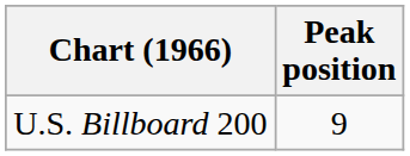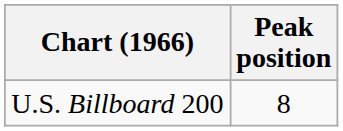 <table class="wikitable sortable">
 <tr>
 <th>Chart (1966)</th>
 <th>Peak<br>position</th>
 </tr>
 <tr>
 <td>U.S. <em>Billboard</em> 200</td>
-<td align="center">9</td>
+<td align="center">8</td>
 </tr>
 </table>
